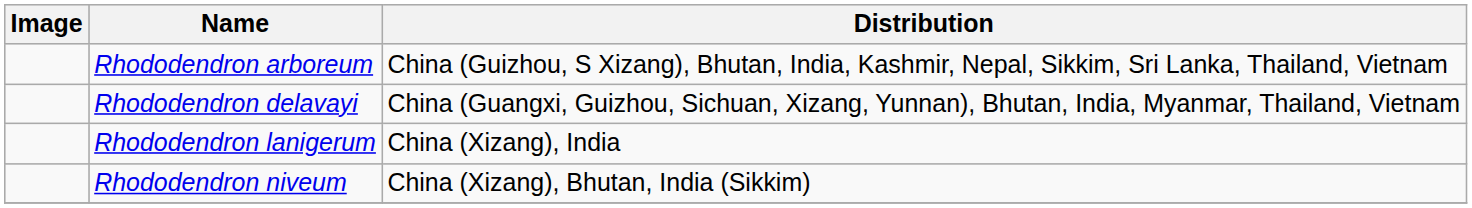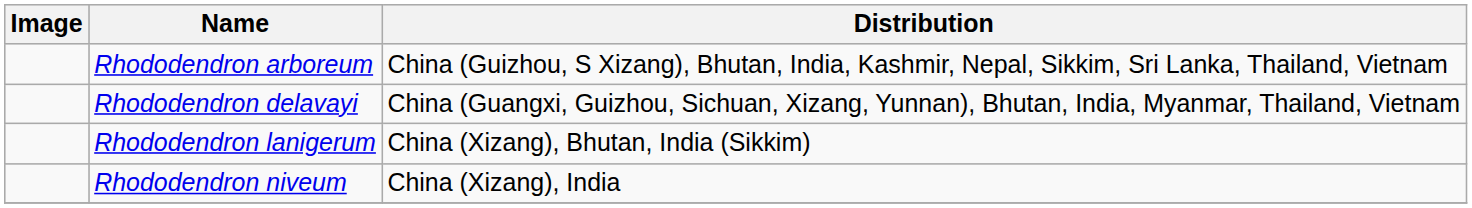 <table class="wikitable collapsible">
 <tr>
 <th>Image</th>
 <th>Name</th>
 <th>Distribution</th>
 </tr>
 <tr>
 <td></td>
 <td><em><a href='#'>Rhododendron arboreum</a></em> </td>
 <td>China (Guizhou, S Xizang), Bhutan, India, Kashmir, Nepal, Sikkim, Sri Lanka, Thailand, Vietnam</td>
 </tr>
 <tr>
 <td></td>
 <td><em><a href='#'>Rhododendron delavayi</a></em> </td>
 <td>China (Guangxi, Guizhou, Sichuan, Xizang, Yunnan), Bhutan, India, Myanmar, Thailand, Vietnam</td>
 </tr>
 <tr>
 <td></td>
 <td><em><a href='#'>Rhododendron lanigerum</a></em> </td>
-<td>China (Xizang), India</td>
+<td>China (Xizang), Bhutan, India (Sikkim)</td>
 </tr>
 <tr>
 <td></td>
 <td><em><a href='#'>Rhododendron niveum</a></em> </td>
-<td>China (Xizang), Bhutan, India (Sikkim)</td>
+<td>China (Xizang), India</td>
 </tr>
 <tr>
 </tr>
 </table>
